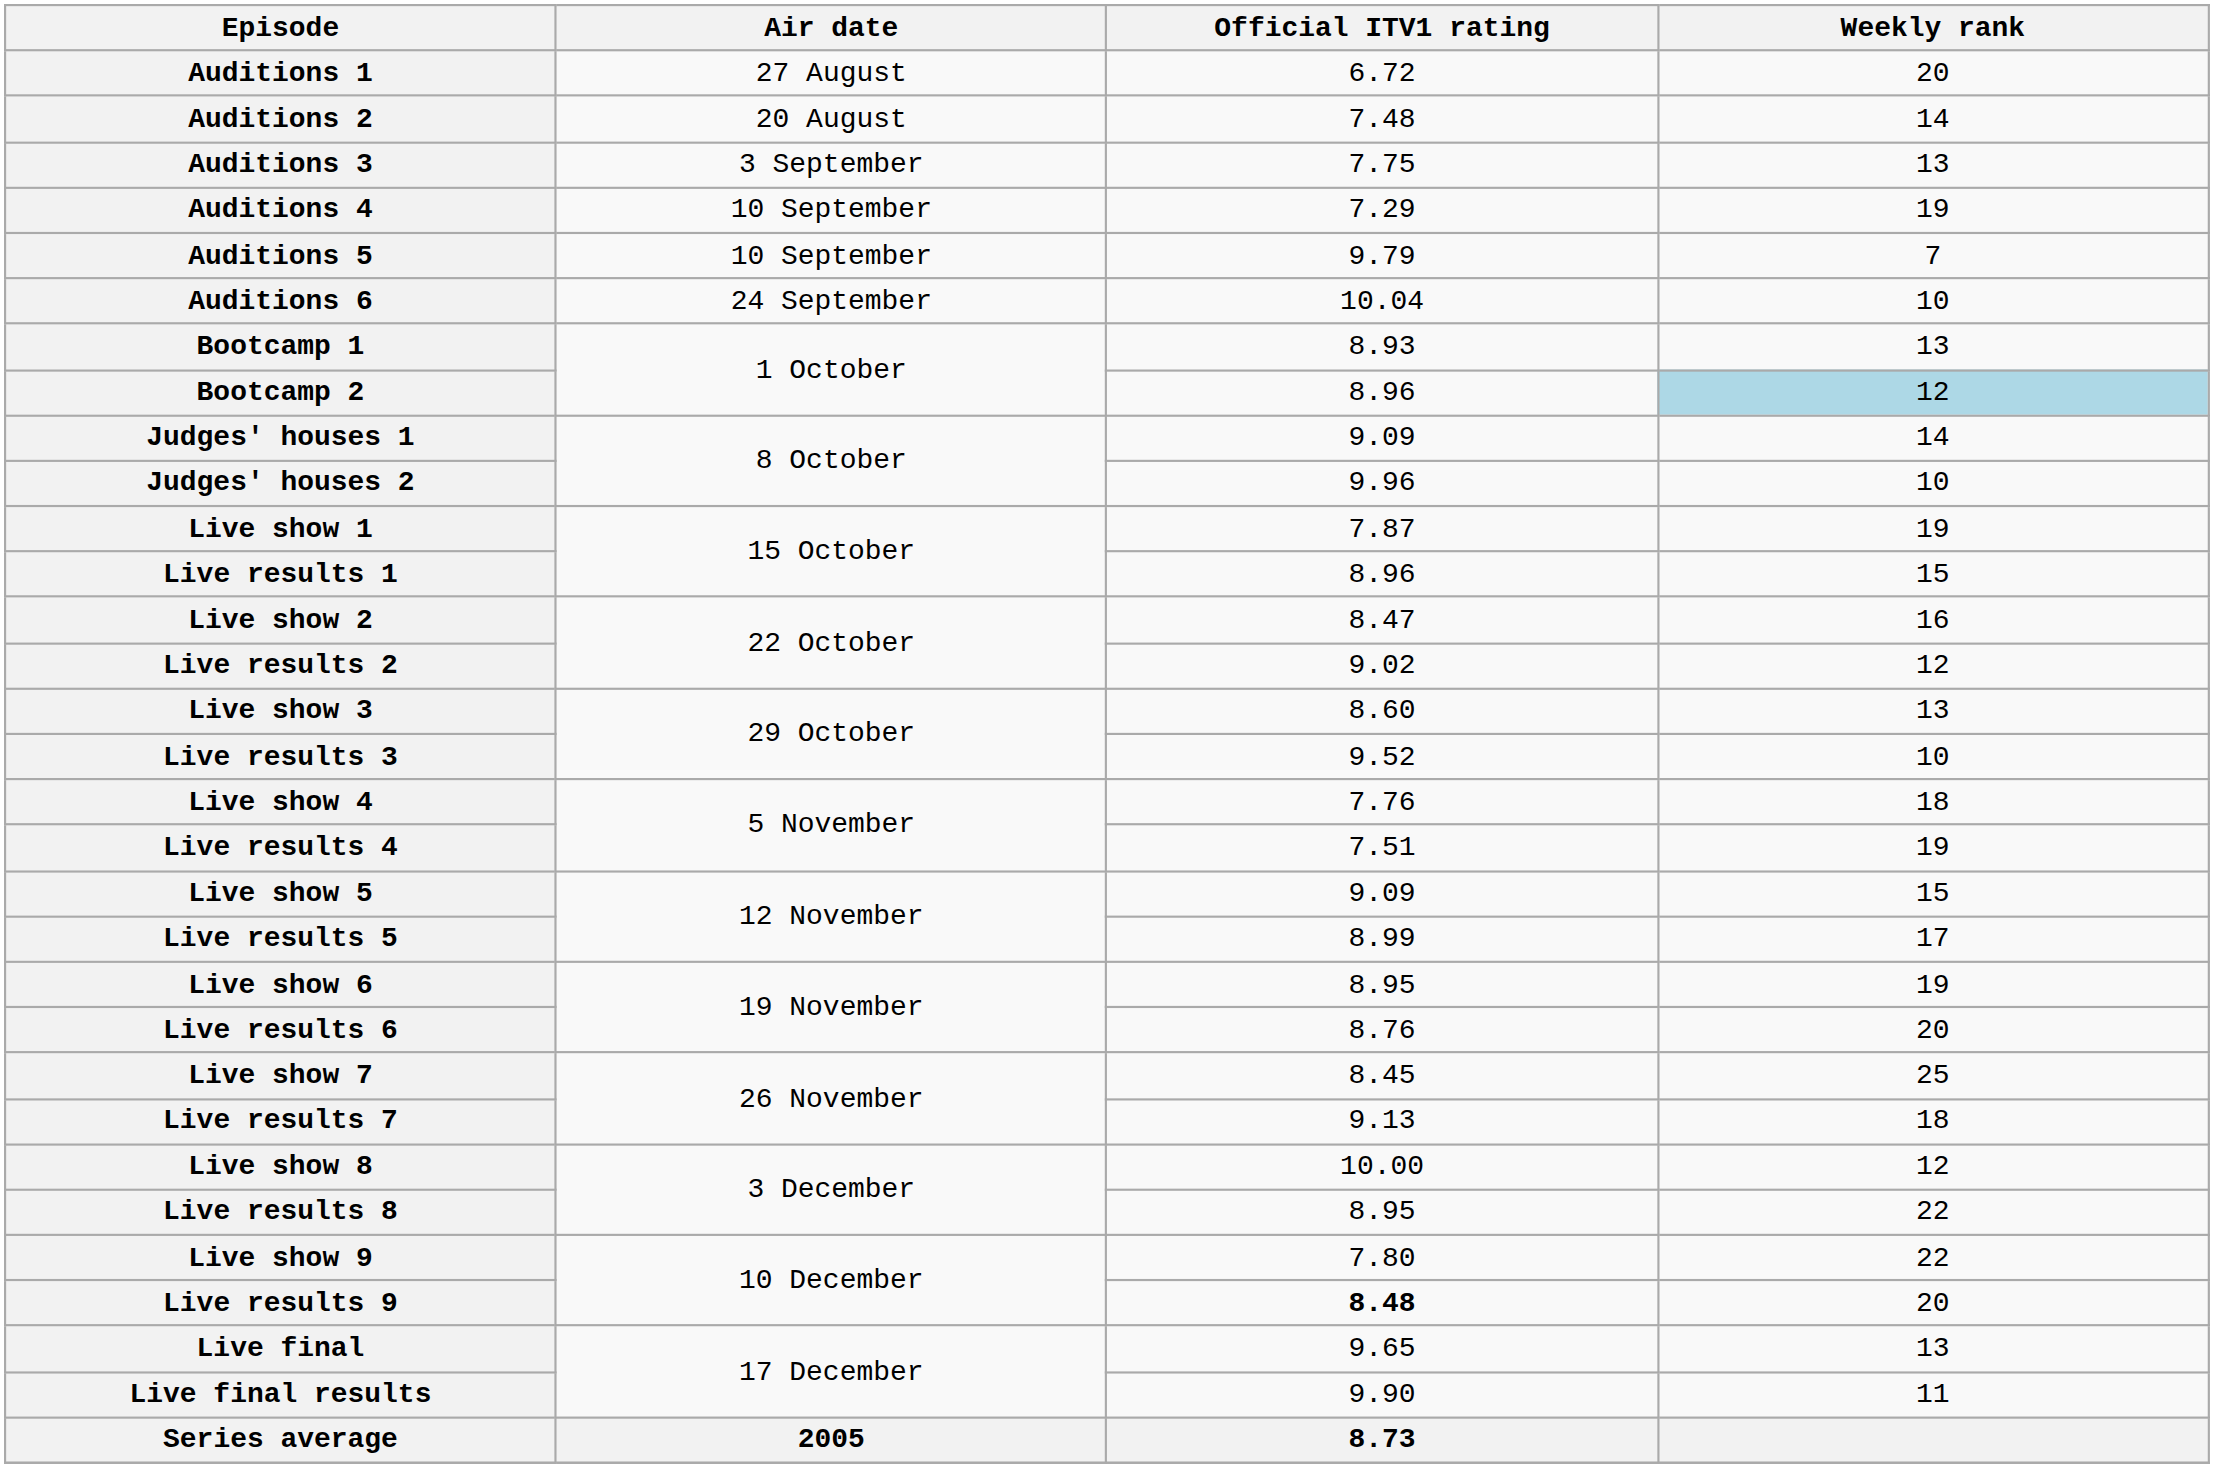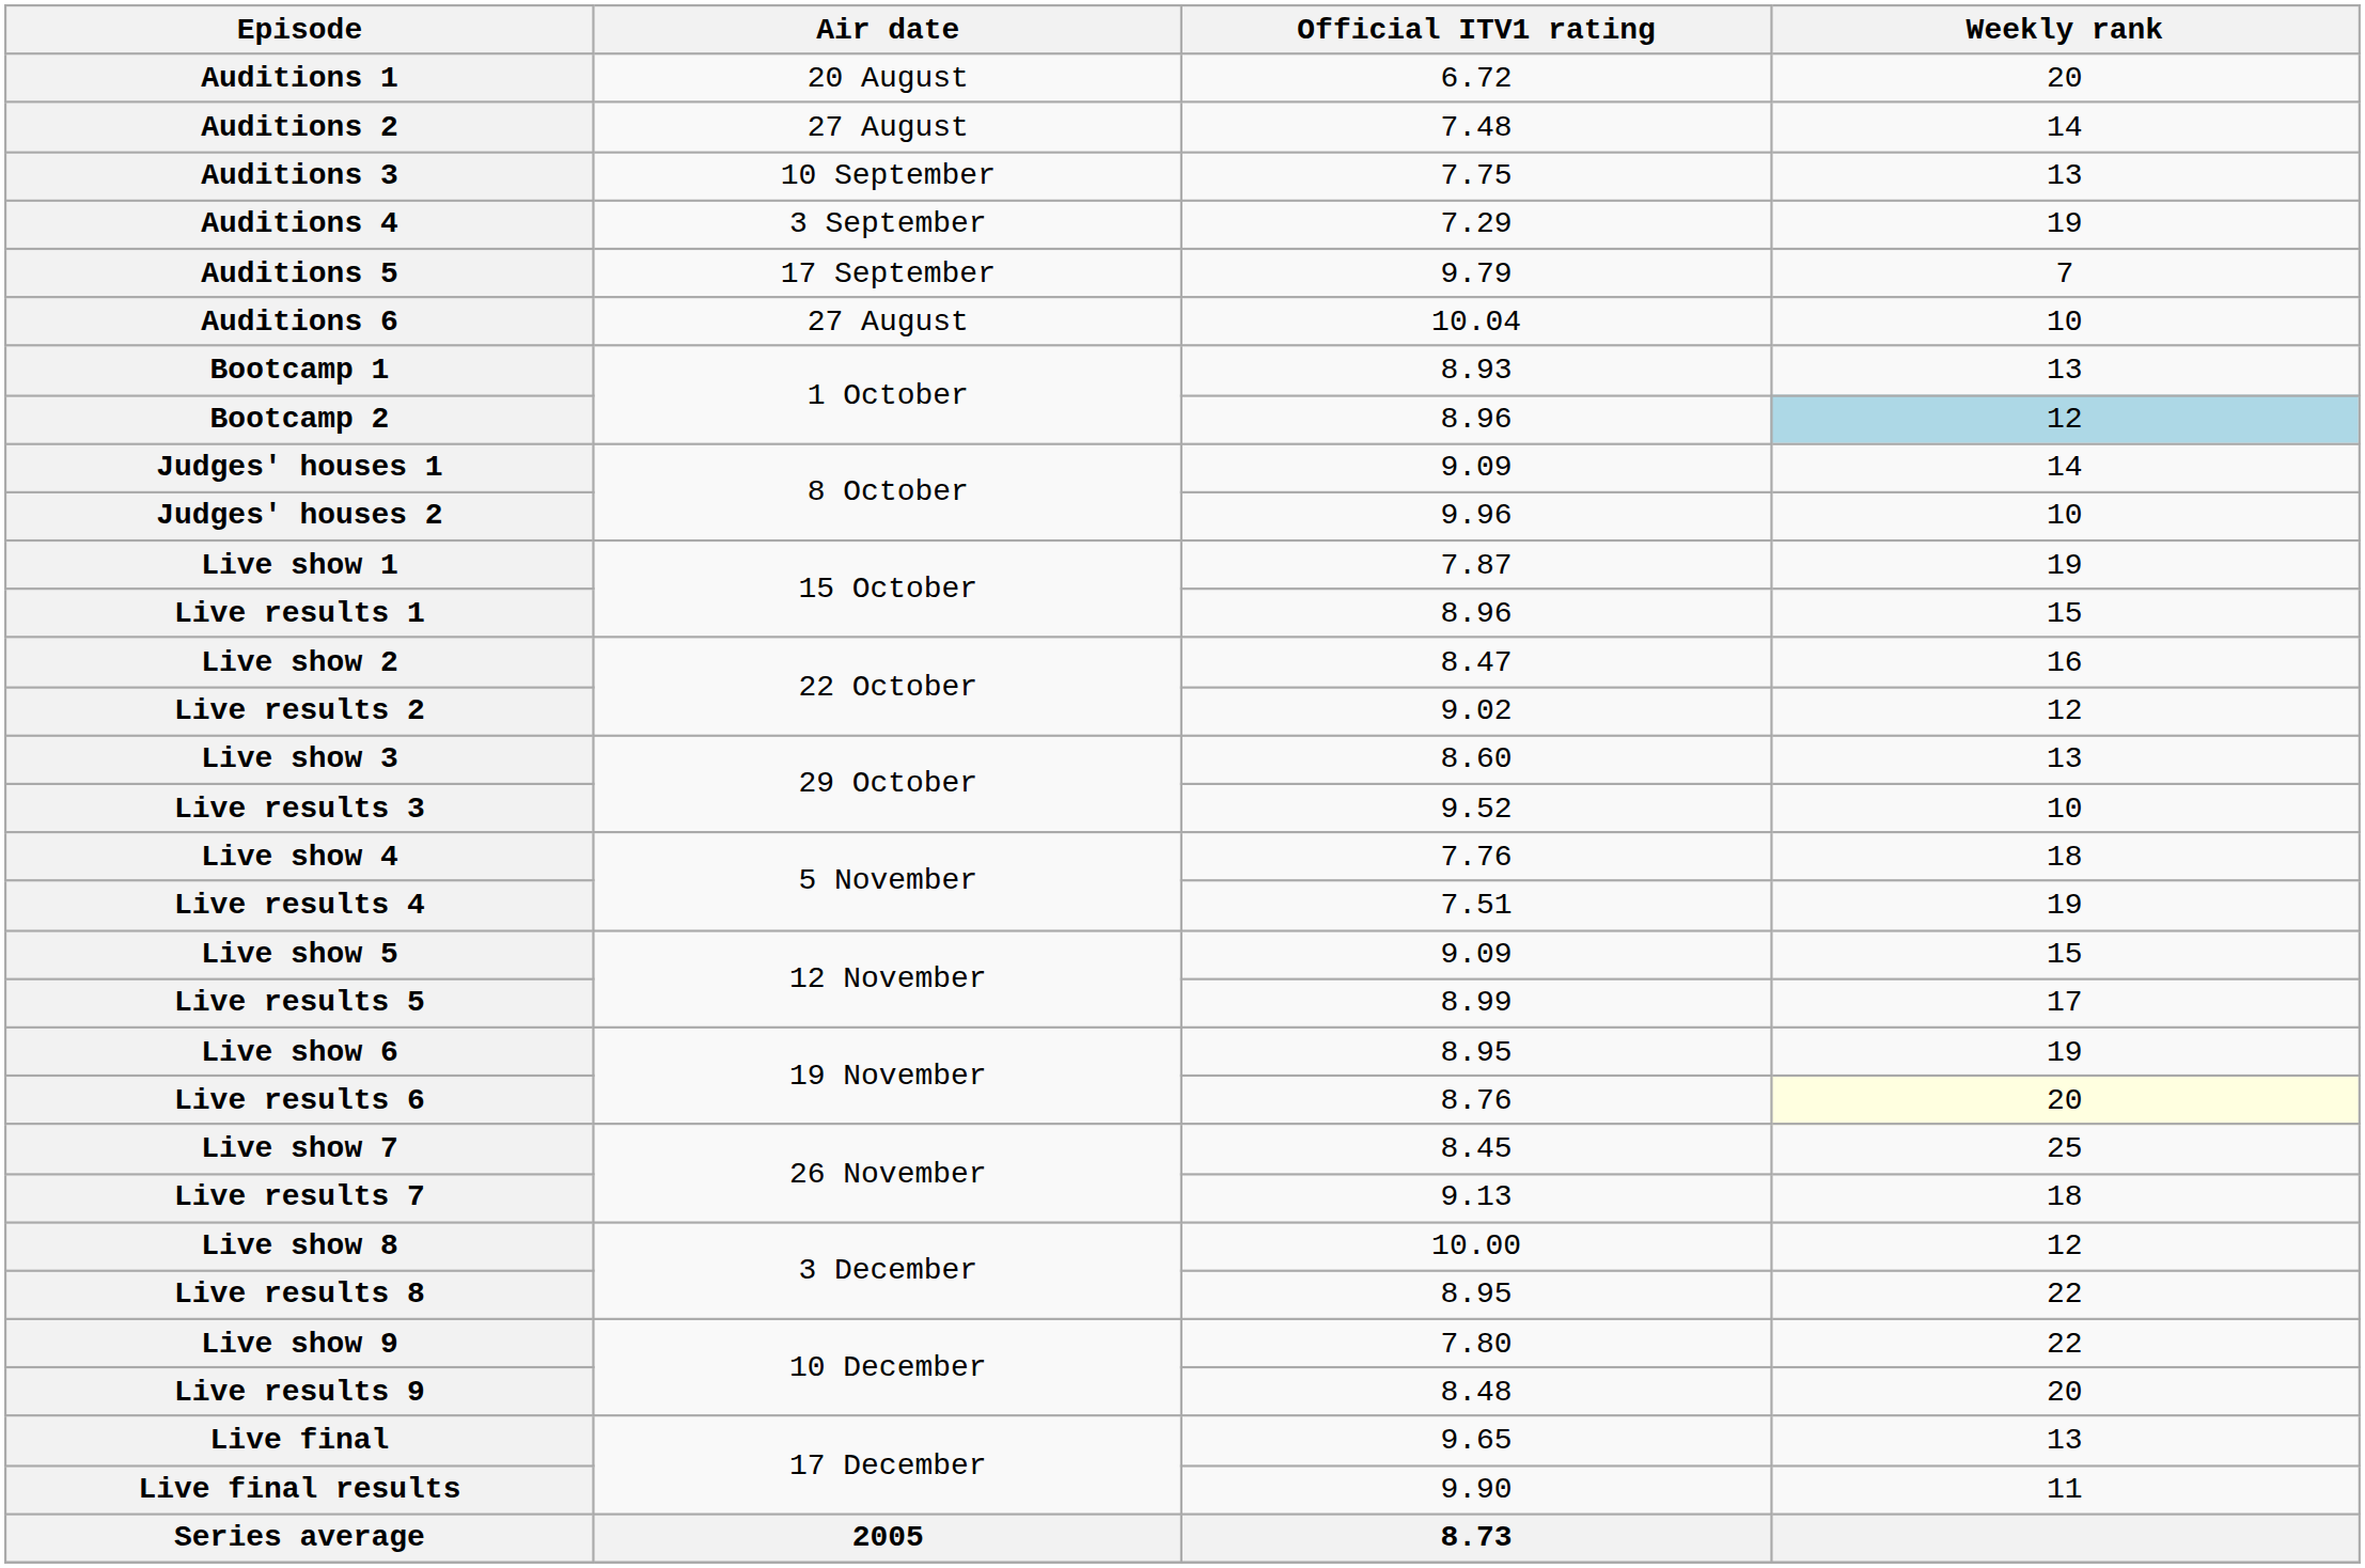 <table class="wikitable sortable" style="text-align:center">
 <tr>
 <th scope="col" style="width:250px;">Episode</th>
 <th scope="col" style="width:250px;">Air date</th>
 <th scope="col" style="width:250px;">Official ITV1 rating</th>
 <th scope="col" style="width:250px;">Weekly rank</th>
 </tr>
 <tr>
 <th scope="row">Auditions 1</th>
-<td>27 August</td>
+<td>20 August</td>
 <td>6.72</td>
 <td>20</td>
 </tr>
 <tr>
 <th scope="row">Auditions 2</th>
-<td>20 August</td>
+<td>27 August</td>
 <td>7.48</td>
 <td>14</td>
 </tr>
 <tr>
 <th scope="row">Auditions 3</th>
-<td>3 September</td>
+<td>10 September</td>
 <td>7.75</td>
 <td>13</td>
 </tr>
 <tr>
 <th scope="row">Auditions 4</th>
-<td>10 September</td>
+<td>3 September</td>
 <td>7.29</td>
 <td>19</td>
 </tr>
 <tr>
 <th scope="row">Auditions 5</th>
-<td>10 September</td>
+<td>17 September</td>
 <td>9.79</td>
 <td>7</td>
 </tr>
 <tr>
 <th scope="row">Auditions 6</th>
-<td>24 September</td>
+<td>27 August</td>
 <td>10.04</td>
 <td>10</td>
 </tr>
 <tr>
 <th scope="row">Bootcamp 1</th>
 <td rowspan="2">1 October</td>
 <td>8.93</td>
 <td>13</td>
 </tr>
 <tr>
 <th scope="row">Bootcamp 2</th>
 <td>8.96</td>
 <td style="background: lightblue;">12</td>
 </tr>
 <tr>
 <th scope="row">Judges' houses 1</th>
 <td rowspan="2">8 October</td>
 <td>9.09</td>
 <td>14</td>
 </tr>
 <tr>
 <th scope="row">Judges' houses 2</th>
 <td>9.96</td>
 <td>10</td>
 </tr>
 <tr>
 <th scope="row">Live show 1</th>
 <td rowspan="2">15 October</td>
 <td>7.87</td>
 <td>19</td>
 </tr>
 <tr>
 <th scope="row">Live results 1</th>
 <td>8.96</td>
 <td>15</td>
 </tr>
 <tr>
 <th scope="row">Live show 2</th>
 <td rowspan="2">22 October</td>
 <td>8.47</td>
 <td>16</td>
 </tr>
 <tr>
 <th scope="row">Live results 2</th>
 <td>9.02</td>
 <td>12</td>
 </tr>
 <tr>
 <th scope="row">Live show 3</th>
 <td rowspan="2">29 October</td>
 <td>8.60</td>
 <td>13</td>
 </tr>
 <tr>
 <th scope="row">Live results 3</th>
 <td>9.52</td>
 <td>10</td>
 </tr>
 <tr>
 <th scope="row">Live show 4</th>
 <td rowspan="2">5 November</td>
 <td>7.76</td>
 <td>18</td>
 </tr>
 <tr>
 <th scope="row">Live results 4</th>
 <td>7.51</td>
 <td>19</td>
 </tr>
 <tr>
 <th scope="row">Live show 5</th>
 <td rowspan="2">12 November</td>
 <td>9.09</td>
 <td>15</td>
 </tr>
 <tr>
 <th scope="row">Live results 5</th>
 <td>8.99</td>
 <td>17</td>
 </tr>
 <tr>
 <th scope="row">Live show 6</th>
 <td rowspan="2">19 November</td>
 <td>8.95</td>
 <td>19</td>
 </tr>
 <tr>
 <th scope="row">Live results 6</th>
 <td>8.76</td>
-<td>20</td>
+<td style="background: lightyellow;">20</td>
 </tr>
 <tr>
 <th scope="row">Live show 7</th>
 <td rowspan="2">26 November</td>
 <td>8.45</td>
 <td>25</td>
 </tr>
 <tr>
 <th scope="row">Live results 7</th>
 <td>9.13</td>
 <td>18</td>
 </tr>
 <tr>
 <th scope="row">Live show 8</th>
 <td rowspan="2">3 December</td>
 <td>10.00</td>
 <td>12</td>
 </tr>
 <tr>
 <th scope="row">Live results 8</th>
 <td>8.95</td>
 <td>22</td>
 </tr>
 <tr>
 <th scope="row">Live show 9</th>
 <td rowspan="2">10 December</td>
 <td>7.80</td>
 <td>22</td>
 </tr>
 <tr>
 <th scope="row">Live results 9</th>
-<td><strong>8.48</strong></td>
+<td>8.48</td>
 <td>20</td>
 </tr>
 <tr>
 <th scope="row">Live final</th>
 <td rowspan="2">17 December</td>
 <td>9.65</td>
 <td>13</td>
 </tr>
 <tr>
 <th scope="row">Live final results</th>
 <td>9.90</td>
 <td>11</td>
 </tr>
 <tr>
 <th>Series average</th>
 <th>2005</th>
 <th>8.73</th>
 <th></th>
 </tr>
 <tr>
 </tr>
 </table>
